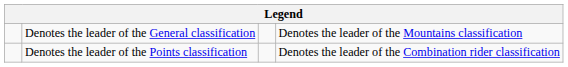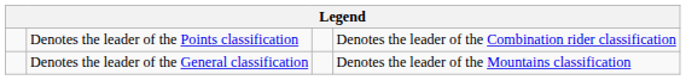 <table class="wikitable">
 <tr>
 <th colspan=4>Legend</th>
+</tr>
+<tr>
+<td>    </td>
+<td>Denotes the leader of the <a href='#'>Points classification</a></td>
+<td>    </td>
+<td>Denotes the leader of the <a href='#'>Combination rider classification</a></td>
 </tr>
 <tr>
 <td>    </td>
 <td>Denotes the leader of the <a href='#'>General classification</a></td>
 <td>    </td>
 <td>Denotes the leader of the <a href='#'>Mountains classification</a></td>
 </tr>
-<tr>
-<td>    </td>
-<td>Denotes the leader of the <a href='#'>Points classification</a></td>
-<td>    </td>
-<td>Denotes the leader of the <a href='#'>Combination rider classification</a></td>
-</tr>
 </table>
